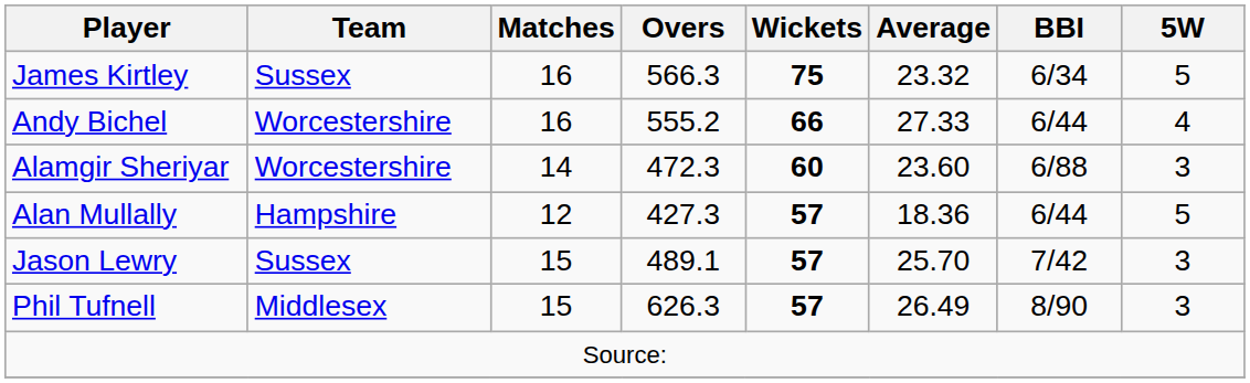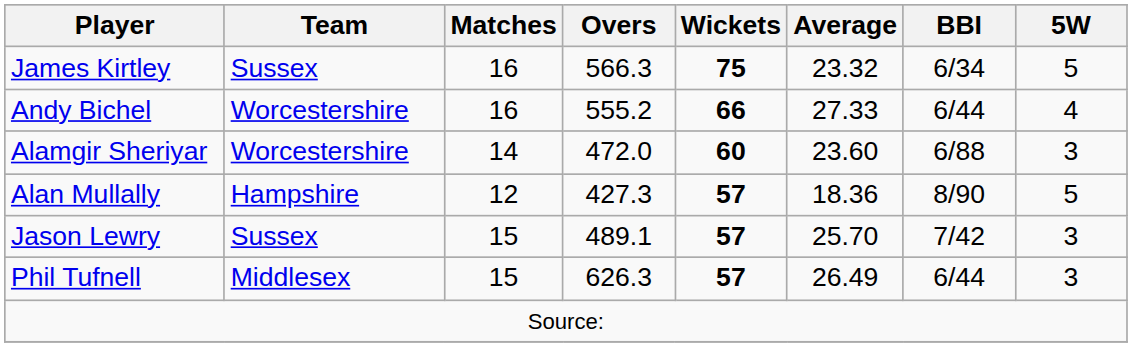 <table class="wikitable" style="text-align:center;">
 <tr>
 <th width=125>Player</th>
 <th width=125>Team</th>
 <th width=60>Matches</th>
 <th width=60>Overs</th>
 <th width=60>Wickets</th>
 <th width=60>Average</th>
 <th width=60>BBI</th>
 <th width=60>5W</th>
 </tr>
 <tr>
 <td align="left"><a href='#'>James Kirtley</a></td>
 <td align="left"><a href='#'>Sussex</a></td>
 <td>16</td>
 <td>566.3</td>
 <td><strong>75</strong></td>
 <td>23.32</td>
 <td>6/34</td>
 <td>5</td>
 </tr>
 <tr>
 <td align="left"><a href='#'>Andy Bichel</a></td>
 <td align="left"><a href='#'>Worcestershire</a></td>
 <td>16</td>
 <td>555.2</td>
 <td><strong>66</strong></td>
 <td>27.33</td>
 <td>6/44</td>
 <td>4</td>
 </tr>
 <tr>
 <td align="left"><a href='#'>Alamgir Sheriyar</a></td>
 <td align="left"><a href='#'>Worcestershire</a></td>
 <td>14</td>
-<td>472.3</td>
+<td>472.0</td>
 <td><strong>60</strong></td>
 <td>23.60</td>
 <td>6/88</td>
 <td>3</td>
 </tr>
 <tr>
 <td align="left"><a href='#'>Alan Mullally</a></td>
 <td align="left"><a href='#'>Hampshire</a></td>
 <td>12</td>
 <td>427.3</td>
 <td><strong>57</strong></td>
 <td>18.36</td>
-<td>6/44</td>
+<td>8/90</td>
 <td>5</td>
 </tr>
 <tr>
 <td align="left"><a href='#'>Jason Lewry</a></td>
 <td align="left"><a href='#'>Sussex</a></td>
 <td>15</td>
 <td>489.1</td>
 <td><strong>57</strong></td>
 <td>25.70</td>
 <td>7/42</td>
 <td>3</td>
 </tr>
 <tr>
 <td align="left"><a href='#'>Phil Tufnell</a></td>
 <td align="left"><a href='#'>Middlesex</a></td>
 <td>15</td>
 <td>626.3</td>
 <td><strong>57</strong></td>
 <td>26.49</td>
-<td>8/90</td>
+<td>6/44</td>
 <td>3</td>
 </tr>
 <tr>
 <td colspan=8><small>Source:</small></td>
 </tr>
 <tr>
 </tr>
 </table>
